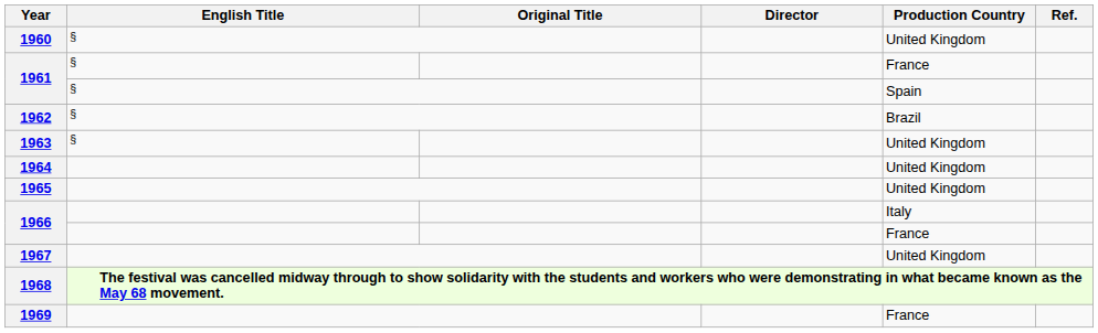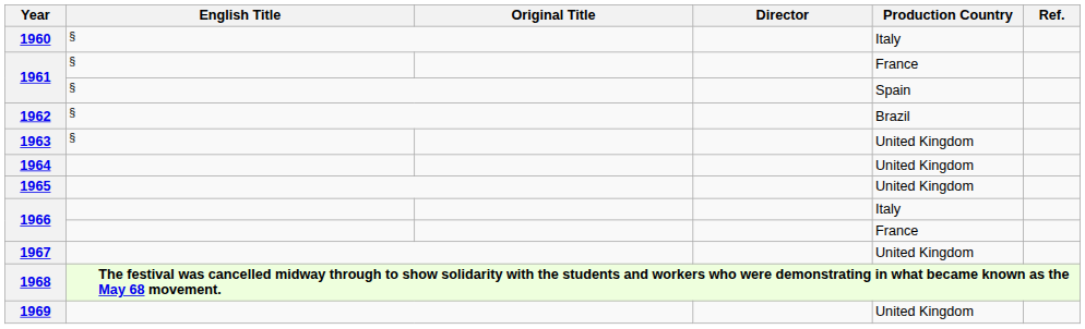 <table class="wikitable unsortable">
 <tr>
 <th scope="col" style="width:1%;">Year</th>
 <th scope="col" style="width:10%;">English Title</th>
 <th scope="col" style="width:8%;">Original Title</th>
 <th scope="col" style="width:5%;">Director</th>
 <th scope="col" style="width:3%;">Production Country</th>
 <th scope="col" style="width:1%;" class="unsortable">Ref.</th>
 </tr>
 <tr>
 <th style="text-align:center;"><a href='#'>1960</a></th>
 <td colspan="2"> <sup>§</sup></td>
 <td></td>
-<td>United Kingdom</td>
+<td>Italy</td>
 <td style="text-align:center;"></td>
 </tr>
 <tr>
 <th rowspan="2" style="text-align:center;"><a href='#'>1961</a></th>
 <td> <sup>§</sup></td>
 <td></td>
 <td></td>
 <td>France</td>
 <td style="text-align:center;"></td>
 </tr>
 <tr>
 <td colspan="2"> <sup>§</sup></td>
 <td></td>
 <td>Spain</td>
 <td style="text-align:center;"></td>
 </tr>
 <tr>
 <th style="text-align:center;"><a href='#'>1962</a></th>
 <td colspan="2"> <sup>§</sup></td>
 <td></td>
 <td>Brazil</td>
 <td style="text-align:center;"></td>
 </tr>
 <tr>
 <th style="text-align:center;"><a href='#'>1963</a></th>
 <td> <sup>§</sup></td>
 <td></td>
 <td></td>
 <td>United Kingdom</td>
 <td style="text-align:center;"></td>
 </tr>
 <tr>
 <th style="text-align:center;"><a href='#'>1964</a></th>
 <td></td>
 <td></td>
 <td></td>
 <td>United Kingdom</td>
 <td style="text-align:center;"></td>
 </tr>
 <tr>
 <th style="text-align:center;"><a href='#'>1965</a></th>
 <td colspan="2"></td>
 <td></td>
 <td>United Kingdom</td>
 <td style="text-align:center;"></td>
 </tr>
 <tr>
 <th rowspan="2" style="text-align:center;"><a href='#'>1966</a></th>
 <td></td>
 <td></td>
 <td></td>
 <td>Italy</td>
 <td style="text-align:center;"></td>
 </tr>
 <tr>
 <td></td>
 <td></td>
 <td></td>
 <td>France</td>
 <td style="text-align:center;"></td>
 </tr>
 <tr>
 <th style="text-align:center;"><a href='#'>1967</a></th>
 <td colspan="2"></td>
 <td></td>
 <td>United Kingdom</td>
 <td style="text-align:center;"></td>
 </tr>
 <tr>
 <th style="text-align:center;"><a href='#'>1968</a></th>
 <td colspan="5" style="background-color:#EFD; padding-left:3%" data-sort-value="ω"><strong>The festival was cancelled midway through to show solidarity with the students and workers who were demonstrating in what became known as the <a href='#'>May 68</a> movement.</strong></td>
 </tr>
 <tr>
 <th style="text-align:center;"><a href='#'>1969</a></th>
 <td colspan="2"></td>
 <td></td>
-<td>France</td>
+<td>United Kingdom</td>
 <td style="text-align:center;"></td>
 </tr>
 </table>
